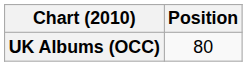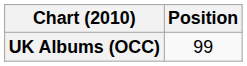 <table class="wikitable plainrowheaders" style="text-align:center">
 <tr>
 <th scope="col">Chart (2010)</th>
 <th scope="col">Position</th>
 </tr>
 <tr>
 <th scope="row">UK Albums (OCC)</th>
-<td>80</td>
+<td>99</td>
 </tr>
 </table>
